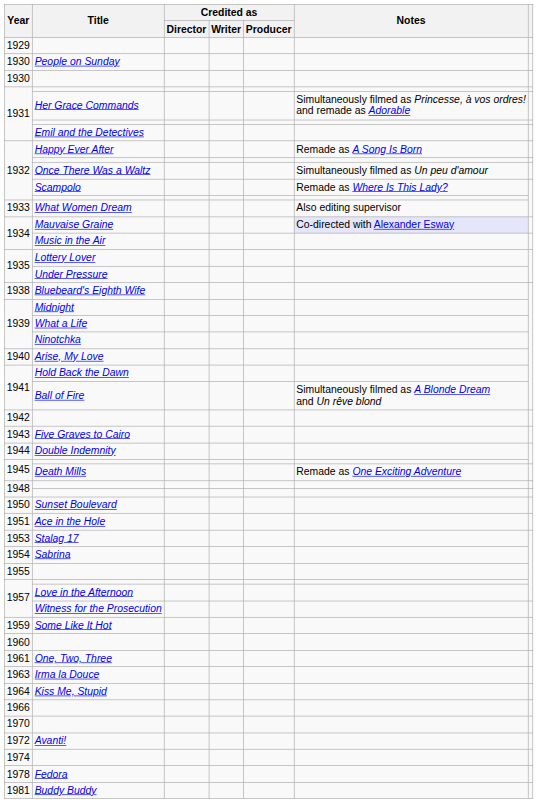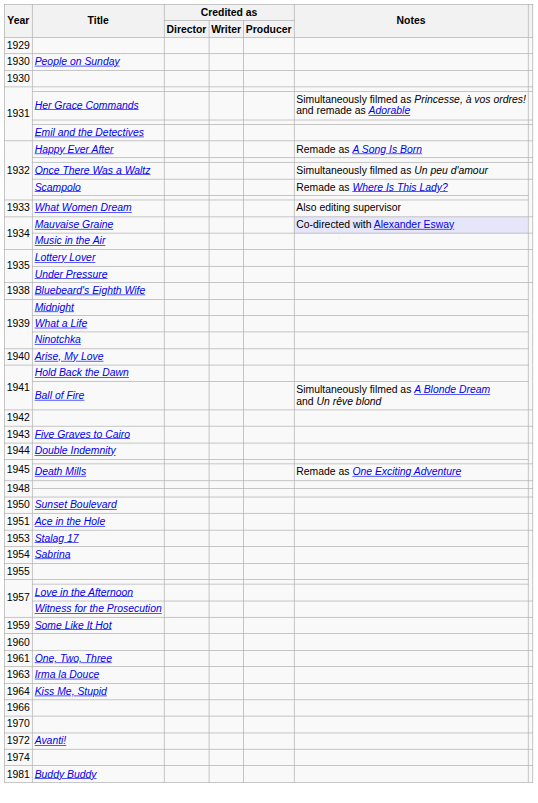 <table class="wikitable plainrowheaders">
 <tr>
 <th rowspan="2" scope="col">Year</th>
 <th rowspan="2" scope="col">Title</th>
 <th colspan="3" scope="col">Credited as</th>
 <th rowspan="2" scope="col" class="unsortable">Notes</th>
 <th rowspan="2" scope="col" class="unsortable"></th>
 </tr>
 <tr>
 <th scope="col">Director</th>
 <th scope="col">Writer</th>
 <th scope="col">Producer</th>
 </tr>
 <tr>
 <td>1929</td>
 <td></td>
 <td></td>
 <td></td>
 <td></td>
 <td></td>
 <td style="text-align:center;"></td>
 </tr>
 <tr>
 <td>1930</td>
 <td><em><a href='#'>People on Sunday</a></em></td>
 <td></td>
 <td></td>
 <td></td>
 <td></td>
 <td style="text-align:center;"></td>
 </tr>
 <tr>
 <td>1930</td>
 <td></td>
 <td></td>
 <td></td>
 <td></td>
 <td></td>
 <td style="text-align:center;"></td>
 </tr>
 <tr>
 <td rowspan=4>1931</td>
 <td></td>
 <td></td>
 <td></td>
 <td></td>
 <td></td>
 <td style="text-align:center;"></td>
 </tr>
 <tr>
 <td><em><a href='#'>Her Grace Commands</a></em></td>
 <td></td>
 <td></td>
 <td></td>
 <td>Simultaneously filmed as <em>Princesse, à vos ordres!</em><br>and remade as <em><a href='#'>Adorable</a></em></td>
 <td style="text-align:center;"></td>
 </tr>
 <tr>
 <td></td>
 <td></td>
 <td></td>
 <td></td>
 <td></td>
 <td style="text-align:center;"></td>
 </tr>
 <tr>
 <td><em><a href='#'>Emil and the Detectives</a></em></td>
 <td></td>
 <td></td>
 <td></td>
 <td></td>
 <td style="text-align:center;"></td>
 </tr>
 <tr>
 <td rowspan=5>1932</td>
 <td><em><a href='#'>Happy Ever After</a></em></td>
 <td></td>
 <td></td>
 <td></td>
 <td>Remade as <em><a href='#'>A Song Is Born</a></em></td>
 <td style="text-align:center;"></td>
 </tr>
 <tr>
 <td></td>
 <td></td>
 <td></td>
 <td></td>
 <td></td>
 <td style="text-align:center;"></td>
 </tr>
 <tr>
 <td><em><a href='#'>Once There Was a Waltz</a></em></td>
 <td></td>
 <td></td>
 <td></td>
 <td>Simultaneously filmed as <em>Un peu d'amour</em></td>
 <td style="text-align:center;"></td>
 </tr>
 <tr>
 <td><em><a href='#'>Scampolo</a></em></td>
 <td></td>
 <td></td>
 <td></td>
 <td>Remade as <em><a href='#'>Where Is This Lady?</a></em></td>
 <td rowspan=3 style="text-align:center;"></td>
 </tr>
 <tr>
 <td></td>
 <td></td>
 <td></td>
 <td></td>
 <td></td>
 </tr>
 <tr>
 <td>1933</td>
 <td><em><a href='#'>What Women Dream</a></em></td>
 <td></td>
 <td></td>
 <td></td>
 <td>Also editing supervisor</td>
 </tr>
 <tr>
 <td rowspan=2>1934</td>
 <td><em><a href='#'>Mauvaise Graine</a></em></td>
 <td></td>
 <td></td>
 <td></td>
 <td style="background: lavender;">Co-directed with <a href='#'>Alexander Esway</a></td>
 <td style="text-align:center;"></td>
 </tr>
 <tr>
 <td><em><a href='#'>Music in the Air</a></em></td>
 <td></td>
 <td></td>
 <td></td>
 <td></td>
 <td style="text-align:center;"></td>
 </tr>
 <tr>
 <td rowspan=2>1935</td>
 <td><em><a href='#'>Lottery Lover</a></em></td>
 <td></td>
 <td></td>
 <td></td>
 <td></td>
 <td rowspan=2 style="text-align:center;"></td>
 </tr>
 <tr>
 <td><em><a href='#'>Under Pressure</a></em></td>
 <td></td>
 <td></td>
 <td></td>
 <td></td>
 </tr>
 <tr>
 <td>1938</td>
 <td><em><a href='#'>Bluebeard's Eighth Wife</a></em></td>
 <td></td>
 <td></td>
 <td></td>
 <td></td>
 <td rowspan=7 style="text-align:center;"></td>
 </tr>
 <tr>
 <td rowspan=3>1939</td>
 <td><em><a href='#'>Midnight</a></em></td>
 <td></td>
 <td></td>
 <td></td>
 <td></td>
 </tr>
 <tr>
 <td><em><a href='#'>What a Life</a></em></td>
 <td></td>
 <td></td>
 <td></td>
 <td></td>
 </tr>
 <tr>
 <td><em><a href='#'>Ninotchka</a></em></td>
 <td></td>
 <td></td>
 <td></td>
 <td></td>
 </tr>
 <tr>
 <td>1940</td>
 <td><em><a href='#'>Arise, My Love</a></em></td>
 <td></td>
 <td></td>
 <td></td>
 <td></td>
 </tr>
 <tr>
 <td rowspan=2>1941</td>
 <td><em><a href='#'>Hold Back the Dawn</a></em></td>
 <td></td>
 <td></td>
 <td></td>
 <td></td>
 </tr>
 <tr>
 <td><em><a href='#'>Ball of Fire</a></em></td>
 <td></td>
 <td></td>
 <td></td>
 <td>Simultaneously filmed as <em><a href='#'>A Blonde Dream</a></em><br>and <em>Un rêve blond</em></td>
 </tr>
 <tr>
 <td>1942</td>
 <td></td>
 <td></td>
 <td></td>
 <td></td>
 <td></td>
 <td style="text-align:center;"></td>
 </tr>
 <tr>
 <td>1943</td>
 <td><em><a href='#'>Five Graves to Cairo</a></em></td>
 <td></td>
 <td></td>
 <td></td>
 <td></td>
 <td style="text-align:center;"></td>
 </tr>
 <tr>
 <td>1944</td>
 <td><em><a href='#'>Double Indemnity</a></em></td>
 <td></td>
 <td></td>
 <td></td>
 <td></td>
 <td rowspan=2 style="text-align:center;"></td>
 </tr>
 <tr>
 <td rowspan=2>1945</td>
 <td></td>
 <td></td>
 <td></td>
 <td></td>
 <td></td>
 </tr>
 <tr>
 <td><em><a href='#'>Death Mills</a></em></td>
 <td></td>
 <td></td>
 <td></td>
 <td>Remade as <em><a href='#'>One Exciting Adventure</a></em></td>
 <td style="text-align:center;"></td>
 </tr>
 <tr>
 <td rowspan=2>1948</td>
 <td></td>
 <td></td>
 <td></td>
 <td></td>
 <td></td>
 <td style="text-align:center;"></td>
 </tr>
 <tr>
 <td></td>
 <td></td>
 <td></td>
 <td></td>
 <td></td>
 <td style="text-align:center;"></td>
 </tr>
 <tr>
 <td>1950</td>
 <td><em><a href='#'>Sunset Boulevard</a></em></td>
 <td></td>
 <td></td>
 <td></td>
 <td></td>
 <td style="text-align:center;"></td>
 </tr>
 <tr>
 <td>1951</td>
 <td><em><a href='#'>Ace in the Hole</a></em></td>
 <td></td>
 <td></td>
 <td></td>
 <td></td>
 <td style="text-align:center;"></td>
 </tr>
 <tr>
 <td>1953</td>
 <td><em><a href='#'>Stalag 17</a></em></td>
 <td></td>
 <td></td>
 <td></td>
 <td></td>
 <td rowspan=5 style="text-align:center;"></td>
 </tr>
 <tr>
 <td>1954</td>
 <td><em><a href='#'>Sabrina</a></em></td>
 <td></td>
 <td></td>
 <td></td>
 <td></td>
 </tr>
 <tr>
 <td>1955</td>
 <td></td>
 <td></td>
 <td></td>
 <td></td>
 <td></td>
 </tr>
 <tr>
 <td rowspan=3>1957</td>
 <td></td>
 <td></td>
 <td></td>
 <td></td>
 <td></td>
 </tr>
 <tr>
 <td><em><a href='#'>Love in the Afternoon</a></em></td>
 <td></td>
 <td></td>
 <td></td>
 <td></td>
 </tr>
 <tr>
 <td><em><a href='#'>Witness for the Prosecution</a></em></td>
 <td></td>
 <td></td>
 <td></td>
 <td></td>
 <td style="text-align:center;"></td>
 </tr>
 <tr>
 <td>1959</td>
 <td><em><a href='#'>Some Like It Hot</a></em></td>
 <td></td>
 <td></td>
 <td></td>
 <td></td>
 <td style="text-align:center;"></td>
 </tr>
 <tr>
 <td>1960</td>
 <td></td>
 <td></td>
 <td></td>
 <td></td>
 <td></td>
 <td style="text-align:center;"></td>
 </tr>
 <tr>
 <td>1961</td>
 <td><em><a href='#'>One, Two, Three</a></em></td>
 <td></td>
 <td></td>
 <td></td>
 <td></td>
 <td style="text-align:center;"></td>
 </tr>
 <tr>
 <td>1963</td>
 <td><em><a href='#'>Irma la Douce</a></em></td>
 <td></td>
 <td></td>
 <td></td>
 <td></td>
 <td style="text-align:center;"></td>
 </tr>
 <tr>
 <td>1964</td>
 <td><em><a href='#'>Kiss Me, Stupid</a></em></td>
 <td></td>
 <td></td>
 <td></td>
 <td></td>
 <td style="text-align:center;"></td>
 </tr>
 <tr>
 <td>1966</td>
 <td></td>
 <td></td>
 <td></td>
 <td></td>
 <td></td>
 <td style="text-align:center;"></td>
 </tr>
 <tr>
 <td>1970</td>
 <td></td>
 <td></td>
 <td></td>
 <td></td>
 <td></td>
 <td style="text-align:center;"></td>
 </tr>
 <tr>
 <td>1972</td>
 <td><em><a href='#'>Avanti!</a></em></td>
 <td></td>
 <td></td>
 <td></td>
 <td></td>
 <td style="text-align:center;"></td>
 </tr>
 <tr>
 <td>1974</td>
 <td></td>
 <td></td>
 <td></td>
 <td></td>
 <td></td>
 <td style="text-align:center;"></td>
 </tr>
 <tr>
-<td>1978</td>
-<td><em><a href='#'>Fedora</a></em></td>
-<td></td>
-<td></td>
-<td></td>
-<td></td>
-<td style="text-align:center;"></td>
-</tr>
-<tr>
 <td>1981</td>
 <td><em><a href='#'>Buddy Buddy</a></em></td>
 <td></td>
 <td></td>
 <td></td>
 <td></td>
 <td style="text-align:center;"></td>
 </tr>
 </table>
